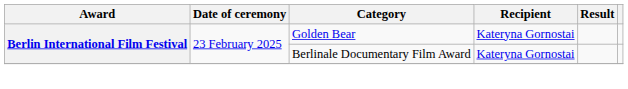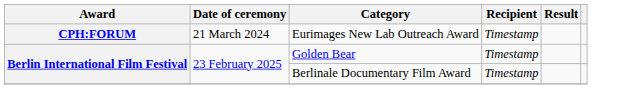 <table class="wikitable sortable plainrowheaders">
 <tr>
 <th>Award</th>
 <th>Date of ceremony</th>
 <th>Category</th>
 <th>Recipient</th>
 <th>Result</th>
 <th></th>
 </tr>
 <tr>
+<th scope="row" rowspan="1"><a href='#'>CPH:FORUM</a></th>
+<td>21 March 2024</td>
+<td>Eurimages New Lab Outreach Award</td>
+<td><em>Timestamp</em></td>
+<td></td>
+<td align="center"></td>
+</tr>
+<tr>
 <th scope="row" rowspan="2"><a href='#'>Berlin International Film Festival</a></th>
 <td rowspan="2"><a href='#'>23 February 2025</a></td>
 <td><a href='#'>Golden Bear</a></td>
-<td><a href='#'>Kateryna Gornostai</a></td>
+<td><em>Timestamp</em></td>
 <td></td>
 <td align="center"></td>
 </tr>
 <tr>
 <td>Berlinale Documentary Film Award</td>
-<td><a href='#'>Kateryna Gornostai</a></td>
+<td><em>Timestamp</em></td>
 <td></td>
 <td align="center"></td>
 </tr>
 <tr>
 </tr>
 </table>
